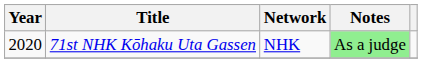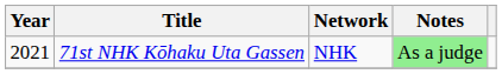 <table class="wikitable">
 <tr>
 <th>Year</th>
 <th>Title</th>
 <th>Network</th>
 <th>Notes</th>
 <th class = "unsortable"></th>
 </tr>
 <tr>
-<td>2020</td>
+<td>2021</td>
 <td><em><a href='#'>71st NHK Kōhaku Uta Gassen</a></em></td>
 <td><a href='#'>NHK</a></td>
 <td style="background: lightgreen;">As a judge</td>
 <td></td>
 </tr>
 <tr>
 </tr>
 </table>
